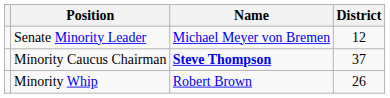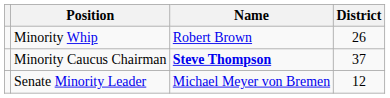 <table class="wikitable">
 <tr>
 <th></th>
 <th>Position</th>
 <th>Name</th>
 <th>District</th>
 </tr>
 <tr>
 <td></td>
-<td>Senate <a href='#'>Minority Leader</a></td>
-<td><a href='#'>Michael Meyer von Bremen</a></td>
-<td align=center>12</td>
+<td>Minority <a href='#'>Whip</a></td>
+<td><a href='#'>Robert Brown</a></td>
+<td align=center>26</td>
 </tr>
 <tr>
 <td></td>
 <td>Minority Caucus Chairman</td>
 <td><strong><a href='#'>Steve Thompson</a></strong></td>
 <td align=center>37</td>
 </tr>
 <tr>
 <td></td>
-<td>Minority <a href='#'>Whip</a></td>
-<td><a href='#'>Robert Brown</a></td>
-<td align=center>26</td>
+<td>Senate <a href='#'>Minority Leader</a></td>
+<td><a href='#'>Michael Meyer von Bremen</a></td>
+<td align=center>12</td>
 </tr>
 </table>
